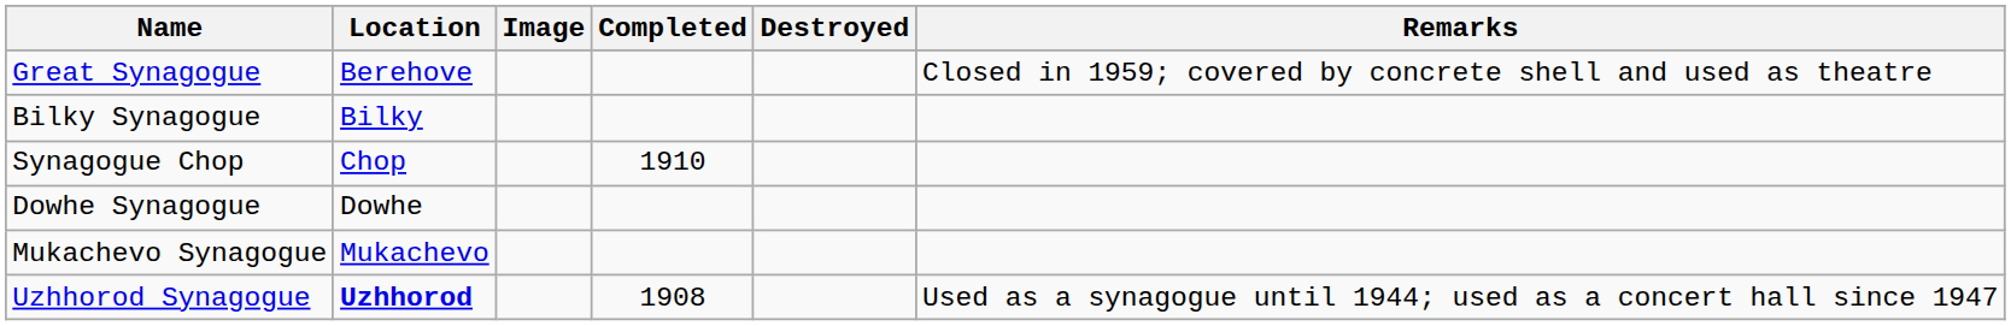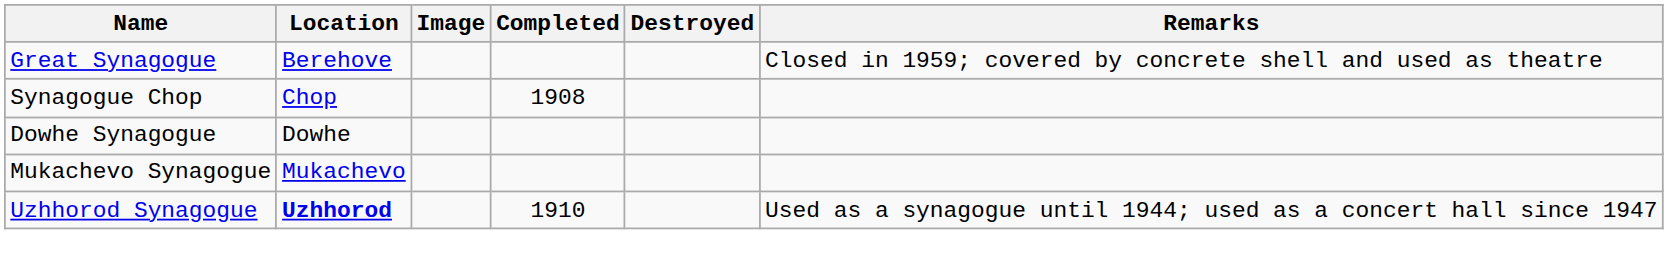 <table class="wikitable sortable">
 <tr>
 <th>Name</th>
 <th>Location</th>
 <th class="unsortable">Image</th>
 <th>Completed</th>
 <th>Destroyed</th>
 <th class="unsortable">Remarks</th>
 </tr>
 <tr>
 <td><a href='#'>Great Synagogue</a></td>
 <td><a href='#'>Berehove</a></td>
 <td></td>
 <td align=center></td>
 <td align=center></td>
 <td>Closed in 1959; covered by concrete shell and used as theatre</td>
 </tr>
 <tr>
-<td>Bilky Synagogue</td>
-<td><a href='#'>Bilky</a></td>
-<td></td>
-<td align=center></td>
-<td align=center></td>
-<td></td>
-</tr>
-<tr>
 <td>Synagogue Chop</td>
 <td><a href='#'>Chop</a></td>
 <td></td>
-<td align=center>1910</td>
+<td align=center>1908</td>
 <td align=center></td>
 <td></td>
 </tr>
 <tr>
 <td>Dowhe Synagogue</td>
 <td>Dowhe</td>
 <td></td>
 <td align=center></td>
 <td align=center></td>
 <td></td>
 </tr>
 <tr>
 <td>Mukachevo Synagogue</td>
 <td><a href='#'>Mukachevo</a></td>
 <td></td>
 <td align=center></td>
 <td align=center></td>
 <td></td>
 </tr>
 <tr>
 <td><a href='#'>Uzhhorod Synagogue</a><br></td>
 <td><strong><a href='#'>Uzhhorod</a></strong></td>
 <td></td>
-<td align=center>1908</td>
+<td align=center>1910</td>
 <td align=center></td>
 <td>Used as a synagogue until 1944; used as a concert hall since 1947</td>
 </tr>
 </table>
